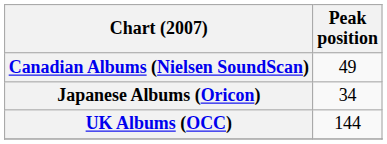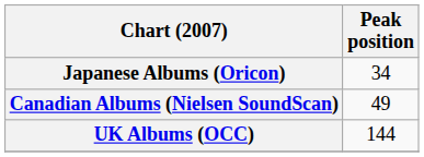 <table class="wikitable plainrowheaders sortable" style="text-align:center;">
 <tr>
 <th scope="col">Chart (2007)</th>
 <th scope="col">Peak<br>position</th>
 </tr>
 <tr>
+<th scope="row">Japanese Albums (<a href='#'>Oricon</a>)</th>
+<td>34</td>
+</tr>
+<tr>
 <th scope="row"><a href='#'>Canadian Albums</a> (<a href='#'>Nielsen SoundScan</a>)</th>
 <td>49</td>
-</tr>
-<tr>
-<th scope="row">Japanese Albums (<a href='#'>Oricon</a>)</th>
-<td>34</td>
 </tr>
 <tr>
 <th scope="row"><a href='#'>UK Albums</a> (<a href='#'>OCC</a>)</th>
 <td>144</td>
 </tr>
 <tr>
 </tr>
 <tr>
 </tr>
 <tr>
 </tr>
 <tr>
 </tr>
 </table>
